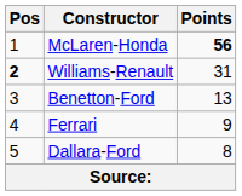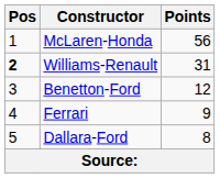 <table class="wikitable" style="font-size: 95%;">
 <tr>
 <th>Pos</th>
 <th>Constructor</th>
 <th>Points</th>
 </tr>
 <tr>
 <td>1</td>
 <td> <a href='#'>McLaren</a>-<a href='#'>Honda</a></td>
-<td align=right><strong>56</strong></td>
+<td align=right>56</td>
 </tr>
 <tr>
 <td><strong>2</strong></td>
 <td> <a href='#'>Williams</a>-<a href='#'>Renault</a></td>
 <td align=right>31</td>
 </tr>
 <tr>
 <td>3</td>
 <td> <a href='#'>Benetton</a>-<a href='#'>Ford</a></td>
-<td align=right>13</td>
+<td align=right>12</td>
 </tr>
 <tr>
 <td>4</td>
 <td> <a href='#'>Ferrari</a></td>
 <td align=right>9</td>
 </tr>
 <tr>
 <td>5</td>
 <td> <a href='#'>Dallara</a>-<a href='#'>Ford</a></td>
 <td align=right>8</td>
 </tr>
 <tr>
 <th colspan=4>Source: </th>
 </tr>
 </table>
